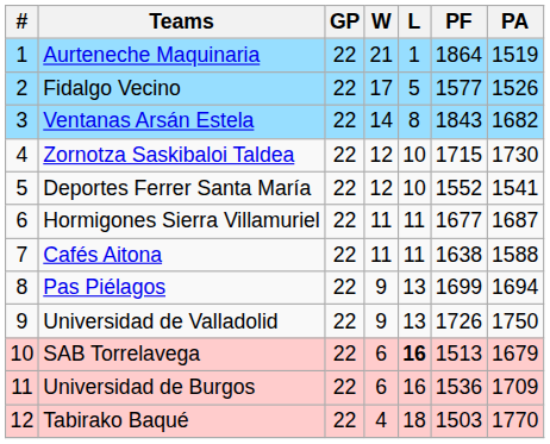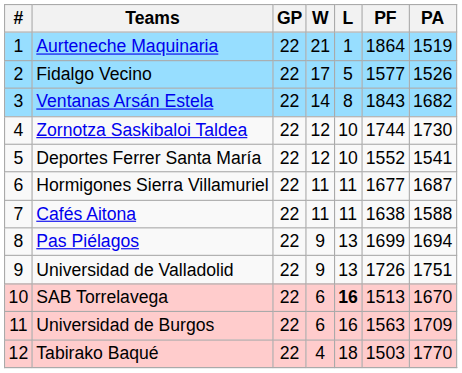 <table class = "wikitable" style="text-align: center;">
 <tr>
 <th>#</th>
 <th>Teams</th>
 <th>GP</th>
 <th>W</th>
 <th>L</th>
 <th>PF</th>
 <th>PA</th>
 </tr>
 <tr bgcolor=97DEFF>
 <td>1</td>
 <td align="left"><a href='#'>Aurteneche Maquinaria</a></td>
 <td>22</td>
 <td>21</td>
 <td>1</td>
 <td>1864</td>
 <td>1519</td>
 </tr>
 <tr bgcolor=97DEFF>
 <td>2</td>
 <td align="left">Fidalgo Vecino</td>
 <td>22</td>
 <td>17</td>
 <td>5</td>
 <td>1577</td>
 <td>1526</td>
 </tr>
 <tr bgcolor=97DEFF>
 <td>3</td>
 <td align="left"><a href='#'>Ventanas Arsán Estela</a></td>
 <td>22</td>
 <td>14</td>
 <td>8</td>
 <td>1843</td>
 <td>1682</td>
 </tr>
 <tr>
 <td>4</td>
 <td align="left"><a href='#'>Zornotza Saskibaloi Taldea</a></td>
 <td>22</td>
 <td>12</td>
 <td>10</td>
-<td>1715</td>
+<td>1744</td>
 <td>1730</td>
 </tr>
 <tr>
 <td>5</td>
 <td align="left">Deportes Ferrer Santa María</td>
 <td>22</td>
 <td>12</td>
 <td>10</td>
 <td>1552</td>
 <td>1541</td>
 </tr>
 <tr>
 <td>6</td>
 <td align="left">Hormigones Sierra Villamuriel</td>
 <td>22</td>
 <td>11</td>
 <td>11</td>
 <td>1677</td>
 <td>1687</td>
 </tr>
 <tr>
 <td>7</td>
 <td align="left"><a href='#'>Cafés Aitona</a></td>
 <td>22</td>
 <td>11</td>
 <td>11</td>
 <td>1638</td>
 <td>1588</td>
 </tr>
 <tr>
 <td>8</td>
 <td align="left"><a href='#'>Pas Piélagos</a></td>
 <td>22</td>
 <td>9</td>
 <td>13</td>
 <td>1699</td>
 <td>1694</td>
 </tr>
 <tr>
 <td>9</td>
 <td align="left">Universidad de Valladolid</td>
 <td>22</td>
 <td>9</td>
 <td>13</td>
 <td>1726</td>
-<td>1750</td>
+<td>1751</td>
 </tr>
 <tr bgcolor=FFCCCC>
 <td>10</td>
 <td align="left">SAB Torrelavega</td>
 <td>22</td>
 <td>6</td>
 <td><strong>16</strong></td>
 <td>1513</td>
-<td>1679</td>
+<td>1670</td>
 </tr>
 <tr bgcolor=FFCCCC>
 <td>11</td>
 <td align="left">Universidad de Burgos</td>
 <td>22</td>
 <td>6</td>
 <td>16</td>
-<td>1536</td>
+<td>1563</td>
 <td>1709</td>
 </tr>
 <tr bgcolor=FFCCCC>
 <td>12</td>
 <td align="left">Tabirako Baqué</td>
 <td>22</td>
 <td>4</td>
 <td>18</td>
 <td>1503</td>
 <td>1770</td>
 </tr>
 <tr>
 </tr>
 </table>
